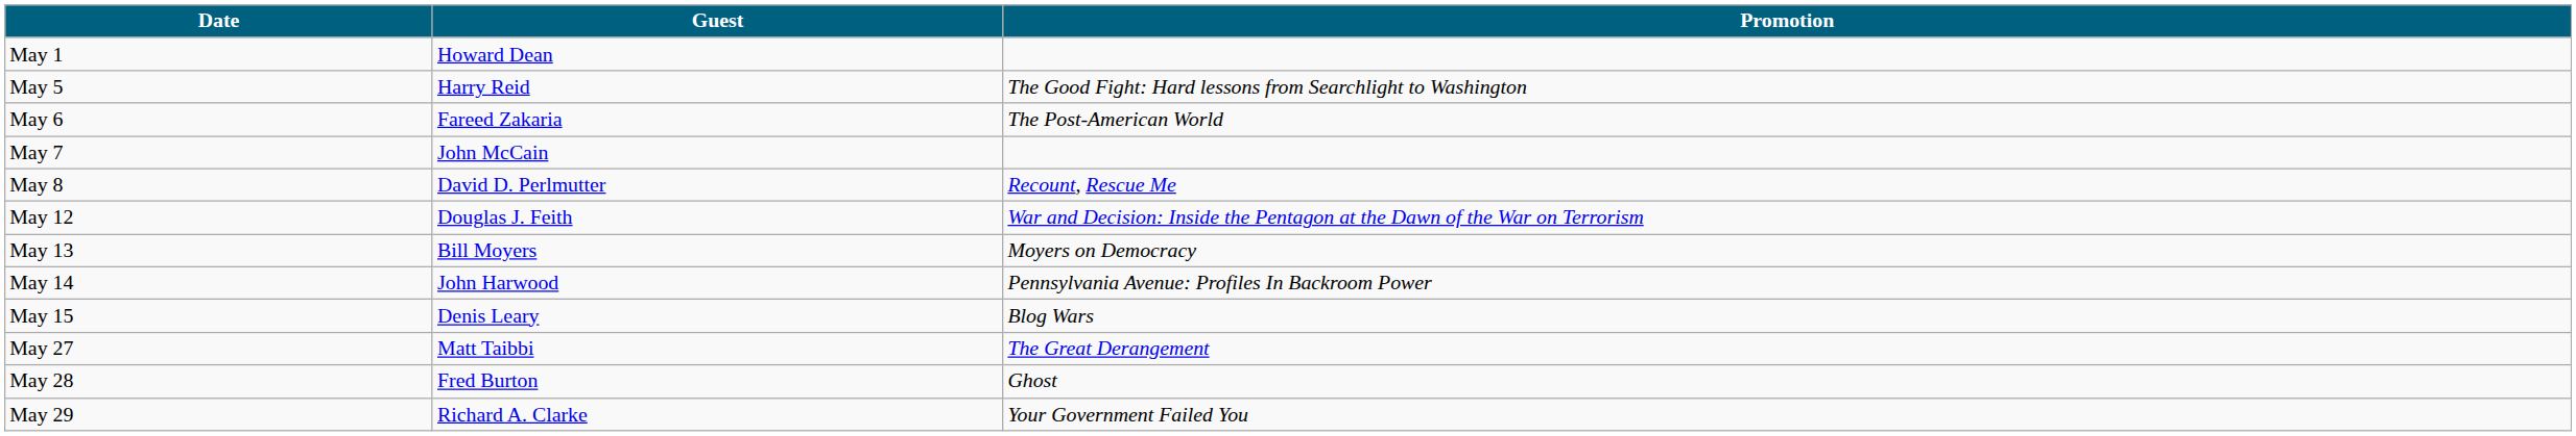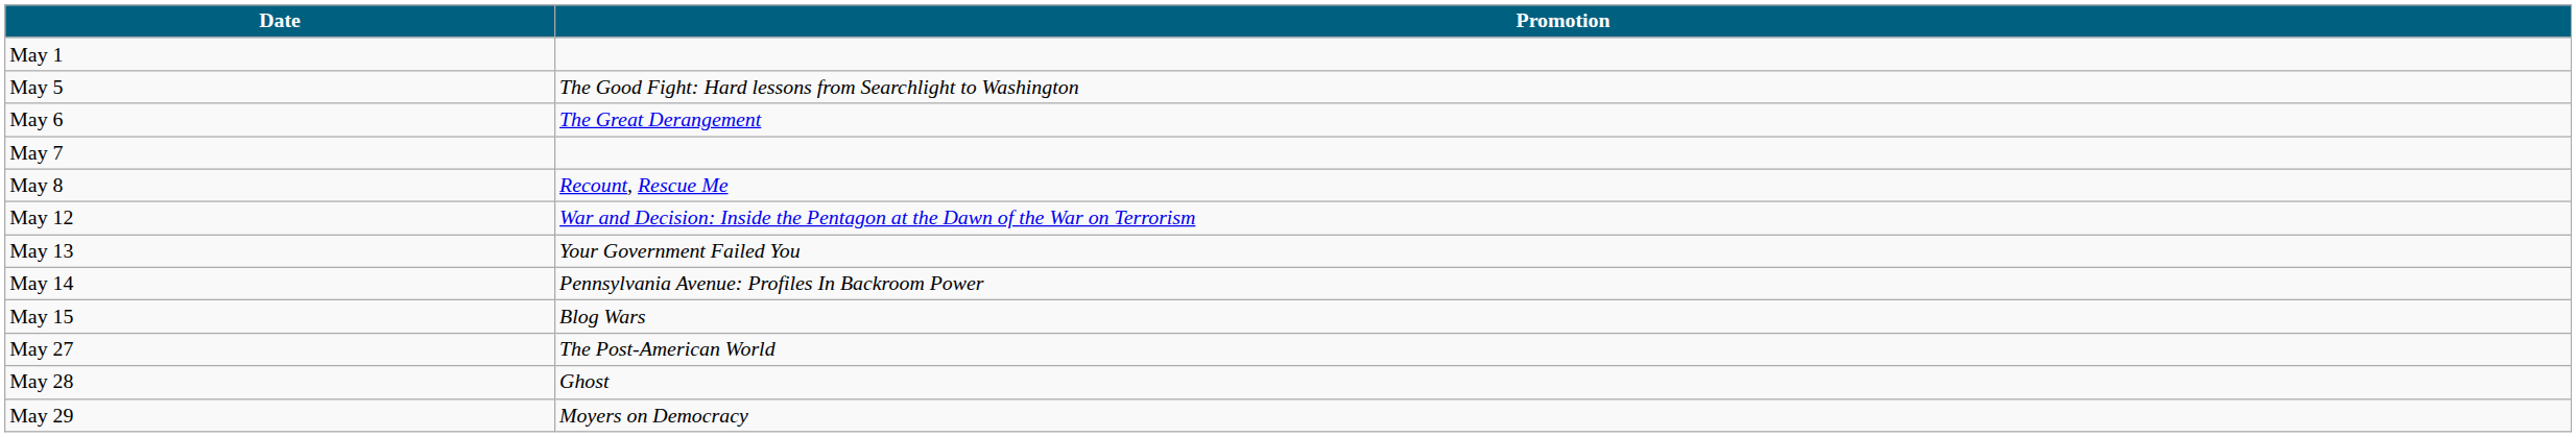 <table class="wikitable" width="100%">
 <tr>
 <th width="15%" style="background:#006080; color:#FFFFFF">Date</th>
-<th width="20%" style="background:#006080; color:#FFFFFF">Guest</th>
 <th width="55%" style="background:#006080; color:#FFFFFF">Promotion</th>
 </tr>
 <tr>
 <td>May 1</td>
-<td><a href='#'>Howard Dean</a></td>
 <td></td>
 </tr>
 <tr>
 <td>May 5</td>
-<td><a href='#'>Harry Reid</a></td>
 <td><em>The Good Fight: Hard lessons from Searchlight to Washington</em></td>
 </tr>
 <tr>
 <td>May 6</td>
-<td><a href='#'>Fareed Zakaria</a></td>
-<td><em>The Post-American World</em></td>
+<td><em><a href='#'>The Great Derangement</a></em></td>
 </tr>
 <tr>
 <td>May 7</td>
-<td><a href='#'>John McCain</a></td>
 <td></td>
 </tr>
 <tr>
 <td>May 8</td>
-<td><a href='#'>David D. Perlmutter</a></td>
 <td><em><a href='#'>Recount</a></em>, <em><a href='#'>Rescue Me</a></em></td>
 </tr>
 <tr>
 <td>May 12</td>
-<td><a href='#'>Douglas J. Feith</a></td>
 <td><em><a href='#'>War and Decision: Inside the Pentagon at the Dawn of the War on Terrorism</a></em></td>
 </tr>
 <tr>
 <td>May 13</td>
-<td><a href='#'>Bill Moyers</a></td>
-<td><em>Moyers on Democracy</em></td>
+<td><em>Your Government Failed You</em></td>
 </tr>
 <tr>
 <td>May 14</td>
-<td><a href='#'>John Harwood</a></td>
 <td><em>Pennsylvania Avenue: Profiles In Backroom Power</em></td>
 </tr>
 <tr>
 <td>May 15</td>
-<td><a href='#'>Denis Leary</a></td>
 <td><em>Blog Wars</em></td>
 </tr>
 <tr>
 <td>May 27</td>
-<td><a href='#'>Matt Taibbi</a></td>
-<td><em><a href='#'>The Great Derangement</a></em></td>
+<td><em>The Post-American World</em></td>
 </tr>
 <tr>
 <td>May 28</td>
-<td><a href='#'>Fred Burton</a></td>
 <td><em>Ghost</em></td>
 </tr>
 <tr>
 <td>May 29</td>
-<td><a href='#'>Richard A. Clarke</a></td>
-<td><em>Your Government Failed You</em></td>
+<td><em>Moyers on Democracy</em></td>
 </tr>
 </table>
